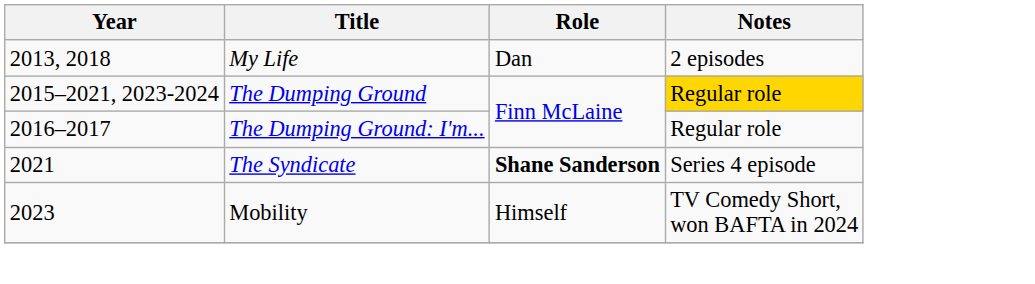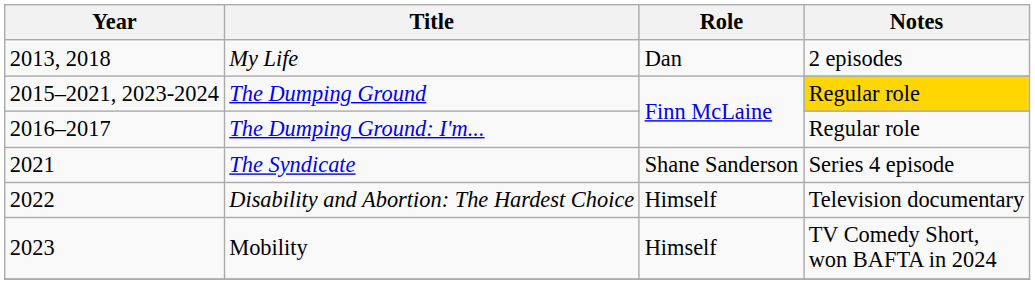 <table class="wikitable">
 <tr>
 <th>Year</th>
 <th>Title</th>
 <th>Role</th>
 <th>Notes</th>
 </tr>
 <tr>
 <td>2013, 2018</td>
 <td><em>My Life</em></td>
 <td>Dan</td>
 <td>2 episodes</td>
 </tr>
 <tr>
 <td>2015–2021, 2023-2024</td>
 <td><em><a href='#'>The Dumping Ground</a></em></td>
 <td rowspan=2><a href='#'>Finn McLaine</a></td>
 <td style="background: gold;">Regular role</td>
 </tr>
 <tr>
 <td>2016–2017</td>
 <td><em><a href='#'>The Dumping Ground: I'm...</a></em></td>
 <td>Regular role</td>
 </tr>
 <tr>
 <td>2021</td>
 <td><em><a href='#'>The Syndicate</a></em></td>
-<td><strong>Shane Sanderson</strong></td>
+<td>Shane Sanderson</td>
 <td>Series 4 episode</td>
+</tr>
+<tr>
+<td>2022</td>
+<td><em>Disability and Abortion: The Hardest Choice</em> </td>
+<td>Himself</td>
+<td>Television documentary</td>
 </tr>
 <tr>
 <td>2023</td>
 <td>Mobility</td>
 <td>Himself</td>
 <td>TV Comedy Short,<br>won BAFTA in 2024</td>
 </tr>
 <tr>
 </tr>
 </table>
